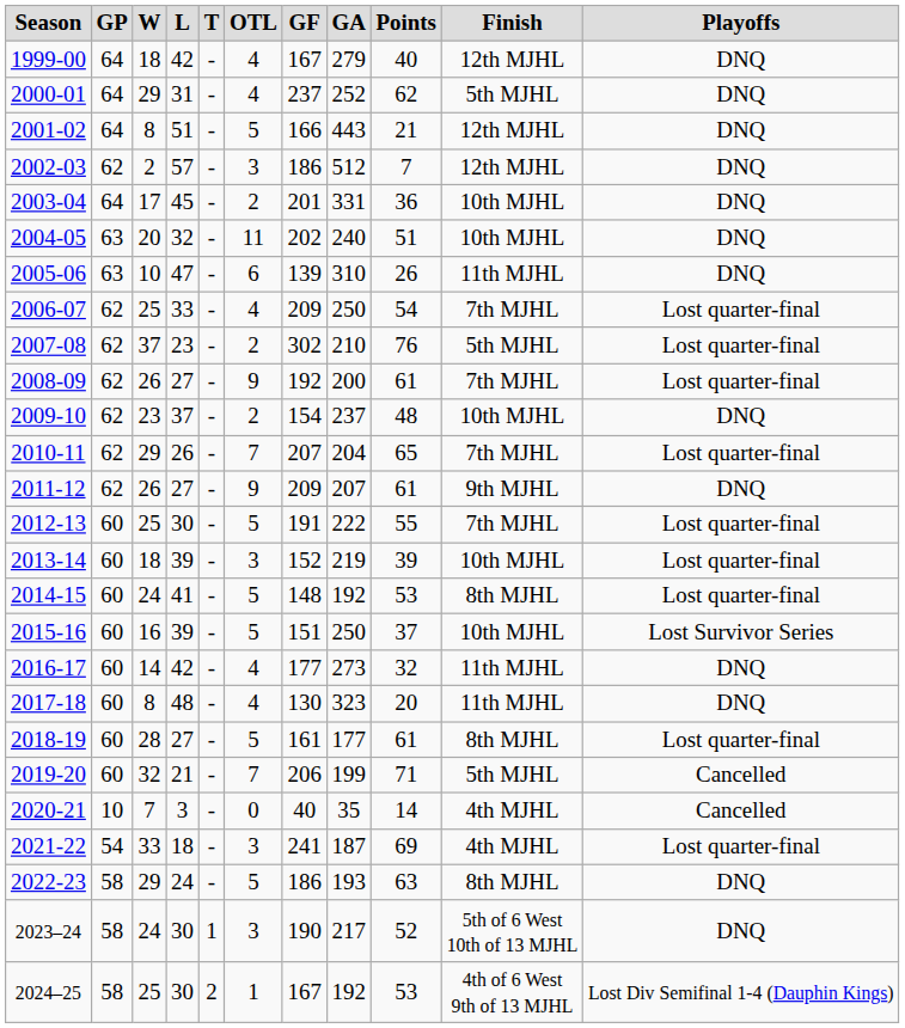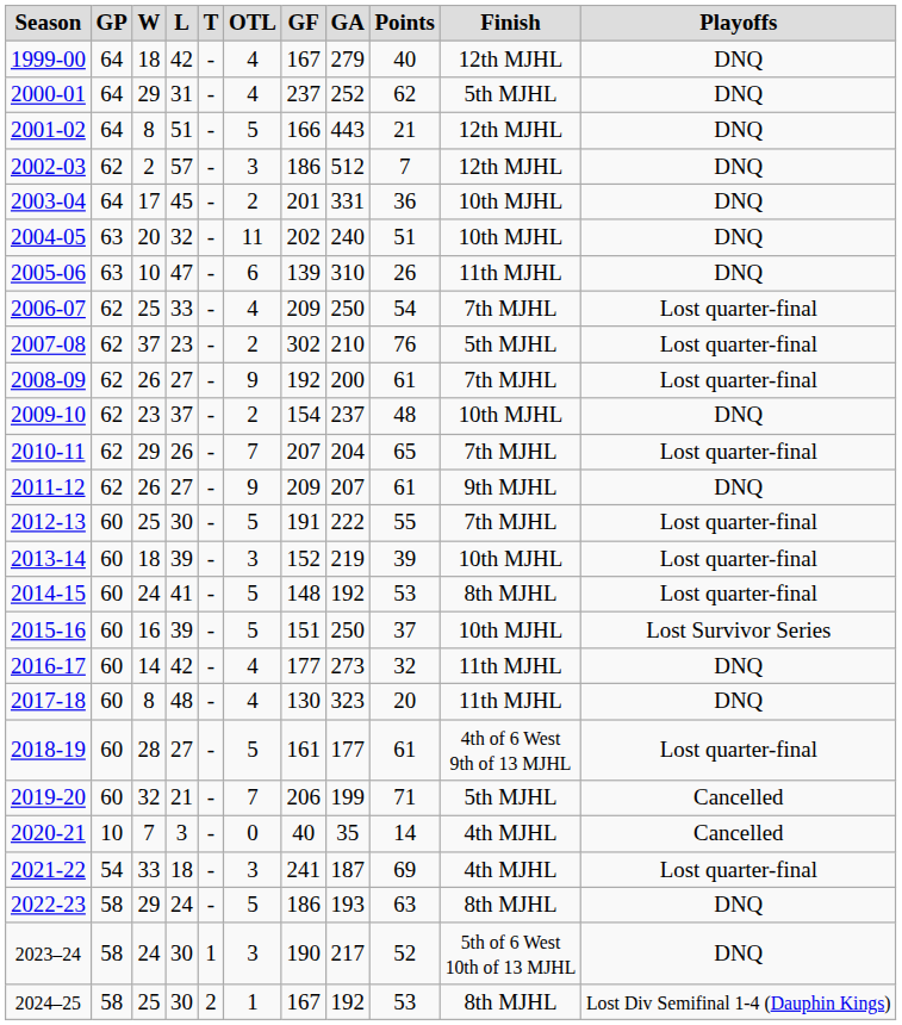 <table class="wikitable">
 <tr align="center"  bgcolor="#dddddd">
 <td><strong>Season</strong></td>
 <td><strong>GP </strong></td>
 <td><strong> W </strong></td>
 <td><strong> L </strong></td>
 <td><strong> T </strong></td>
 <td><strong>OTL</strong></td>
 <td><strong>GF </strong></td>
 <td><strong>GA </strong></td>
 <td><strong>Points</strong></td>
 <td><strong>Finish</strong></td>
 <td><strong>Playoffs</strong></td>
 </tr>
 <tr align="center">
 <td><a href='#'>1999-00</a></td>
 <td>64</td>
 <td>18</td>
 <td>42</td>
 <td>-</td>
 <td>4</td>
 <td>167</td>
 <td>279</td>
 <td>40</td>
 <td>12th MJHL</td>
 <td>DNQ</td>
 </tr>
 <tr align="center">
 <td><a href='#'>2000-01</a></td>
 <td>64</td>
 <td>29</td>
 <td>31</td>
 <td>-</td>
 <td>4</td>
 <td>237</td>
 <td>252</td>
 <td>62</td>
 <td>5th MJHL</td>
 <td>DNQ</td>
 </tr>
 <tr align="center">
 <td><a href='#'>2001-02</a></td>
 <td>64</td>
 <td>8</td>
 <td>51</td>
 <td>-</td>
 <td>5</td>
 <td>166</td>
 <td>443</td>
 <td>21</td>
 <td>12th MJHL</td>
 <td>DNQ</td>
 </tr>
 <tr align="center">
 <td><a href='#'>2002-03</a></td>
 <td>62</td>
 <td>2</td>
 <td>57</td>
 <td>-</td>
 <td>3</td>
 <td>186</td>
 <td>512</td>
 <td>7</td>
 <td>12th MJHL</td>
 <td>DNQ</td>
 </tr>
 <tr align="center">
 <td><a href='#'>2003-04</a></td>
 <td>64</td>
 <td>17</td>
 <td>45</td>
 <td>-</td>
 <td>2</td>
 <td>201</td>
 <td>331</td>
 <td>36</td>
 <td>10th MJHL</td>
 <td>DNQ</td>
 </tr>
 <tr align="center">
 <td><a href='#'>2004-05</a></td>
 <td>63</td>
 <td>20</td>
 <td>32</td>
 <td>-</td>
 <td>11</td>
 <td>202</td>
 <td>240</td>
 <td>51</td>
 <td>10th MJHL</td>
 <td>DNQ</td>
 </tr>
 <tr align="center">
 <td><a href='#'>2005-06</a></td>
 <td>63</td>
 <td>10</td>
 <td>47</td>
 <td>-</td>
 <td>6</td>
 <td>139</td>
 <td>310</td>
 <td>26</td>
 <td>11th MJHL</td>
 <td>DNQ</td>
 </tr>
 <tr align="center">
 <td><a href='#'>2006-07</a></td>
 <td>62</td>
 <td>25</td>
 <td>33</td>
 <td>-</td>
 <td>4</td>
 <td>209</td>
 <td>250</td>
 <td>54</td>
 <td>7th MJHL</td>
 <td>Lost quarter-final</td>
 </tr>
 <tr align="center">
 <td><a href='#'>2007-08</a></td>
 <td>62</td>
 <td>37</td>
 <td>23</td>
 <td>-</td>
 <td>2</td>
 <td>302</td>
 <td>210</td>
 <td>76</td>
 <td>5th MJHL</td>
 <td>Lost quarter-final</td>
 </tr>
 <tr align="center">
 <td><a href='#'>2008-09</a></td>
 <td>62</td>
 <td>26</td>
 <td>27</td>
 <td>-</td>
 <td>9</td>
 <td>192</td>
 <td>200</td>
 <td>61</td>
 <td>7th MJHL</td>
 <td>Lost quarter-final</td>
 </tr>
 <tr align="center">
 <td><a href='#'>2009-10</a></td>
 <td>62</td>
 <td>23</td>
 <td>37</td>
 <td>-</td>
 <td>2</td>
 <td>154</td>
 <td>237</td>
 <td>48</td>
 <td>10th MJHL</td>
 <td>DNQ</td>
 </tr>
 <tr align="center">
 <td><a href='#'>2010-11</a></td>
 <td>62</td>
 <td>29</td>
 <td>26</td>
 <td>-</td>
 <td>7</td>
 <td>207</td>
 <td>204</td>
 <td>65</td>
 <td>7th MJHL</td>
 <td>Lost quarter-final</td>
 </tr>
 <tr align="center">
 <td><a href='#'>2011-12</a></td>
 <td>62</td>
 <td>26</td>
 <td>27</td>
 <td>-</td>
 <td>9</td>
 <td>209</td>
 <td>207</td>
 <td>61</td>
 <td>9th MJHL</td>
 <td>DNQ</td>
 </tr>
 <tr align="center">
 <td><a href='#'>2012-13</a></td>
 <td>60</td>
 <td>25</td>
 <td>30</td>
 <td>-</td>
 <td>5</td>
 <td>191</td>
 <td>222</td>
 <td>55</td>
 <td>7th MJHL</td>
 <td>Lost quarter-final</td>
 </tr>
 <tr align="center">
 <td><a href='#'>2013-14</a></td>
 <td>60</td>
 <td>18</td>
 <td>39</td>
 <td>-</td>
 <td>3</td>
 <td>152</td>
 <td>219</td>
 <td>39</td>
 <td>10th MJHL</td>
 <td>Lost quarter-final</td>
 </tr>
 <tr align="center">
 <td><a href='#'>2014-15</a></td>
 <td>60</td>
 <td>24</td>
 <td>41</td>
 <td>-</td>
 <td>5</td>
 <td>148</td>
 <td>192</td>
 <td>53</td>
 <td>8th MJHL</td>
 <td>Lost quarter-final</td>
 </tr>
 <tr align="center">
 <td><a href='#'>2015-16</a></td>
 <td>60</td>
 <td>16</td>
 <td>39</td>
 <td>-</td>
 <td>5</td>
 <td>151</td>
 <td>250</td>
 <td>37</td>
 <td>10th MJHL</td>
 <td>Lost Survivor Series</td>
 </tr>
 <tr align="center">
 <td><a href='#'>2016-17</a></td>
 <td>60</td>
 <td>14</td>
 <td>42</td>
 <td>-</td>
 <td>4</td>
 <td>177</td>
 <td>273</td>
 <td>32</td>
 <td>11th MJHL</td>
 <td>DNQ</td>
 </tr>
 <tr align="center">
 <td><a href='#'>2017-18</a></td>
 <td>60</td>
 <td>8</td>
 <td>48</td>
 <td>-</td>
 <td>4</td>
 <td>130</td>
 <td>323</td>
 <td>20</td>
 <td>11th MJHL</td>
 <td>DNQ</td>
 </tr>
 <tr align="center">
 <td><a href='#'>2018-19</a></td>
 <td>60</td>
 <td>28</td>
 <td>27</td>
 <td>-</td>
 <td>5</td>
 <td>161</td>
 <td>177</td>
 <td>61</td>
-<td>8th MJHL</td>
+<td><small>4th  of 6 West<br>9th of 13 MJHL</small></td>
 <td>Lost quarter-final</td>
 </tr>
 <tr align="center">
 <td><a href='#'>2019-20</a></td>
 <td>60</td>
 <td>32</td>
 <td>21</td>
 <td>-</td>
 <td>7</td>
 <td>206</td>
 <td>199</td>
 <td>71</td>
 <td>5th MJHL</td>
 <td>Cancelled</td>
 </tr>
 <tr align="center">
 <td><a href='#'>2020-21</a></td>
 <td>10</td>
 <td>7</td>
 <td>3</td>
 <td>-</td>
 <td>0</td>
 <td>40</td>
 <td>35</td>
 <td>14</td>
 <td>4th MJHL</td>
 <td>Cancelled</td>
 </tr>
 <tr align="center">
 <td><a href='#'>2021-22</a></td>
 <td>54</td>
 <td>33</td>
 <td>18</td>
 <td>-</td>
 <td>3</td>
 <td>241</td>
 <td>187</td>
 <td>69</td>
 <td>4th MJHL</td>
 <td>Lost quarter-final</td>
 </tr>
 <tr align="center">
 <td><a href='#'>2022-23</a></td>
 <td>58</td>
 <td>29</td>
 <td>24</td>
 <td>-</td>
 <td>5</td>
 <td>186</td>
 <td>193</td>
 <td>63</td>
 <td>8th MJHL</td>
 <td>DNQ</td>
 </tr>
 <tr align="center">
 <td><small>2023–24 </small></td>
 <td>58</td>
 <td>24</td>
 <td>30</td>
 <td>1</td>
 <td>3</td>
 <td>190</td>
 <td>217</td>
 <td>52</td>
 <td><small>5th  of 6 West<br>10th of 13 MJHL</small></td>
 <td>DNQ</td>
 </tr>
 <tr align="center">
 <td><small>2024–25 </small></td>
 <td>58</td>
 <td>25</td>
 <td>30</td>
 <td>2</td>
 <td>1</td>
 <td>167</td>
 <td>192</td>
 <td>53</td>
-<td><small>4th  of 6 West<br>9th of 13 MJHL</small></td>
+<td>8th MJHL</td>
 <td><small>Lost Div Semifinal 1-4 (<a href='#'>Dauphin Kings</a>)</small></td>
 </tr>
 </table>
